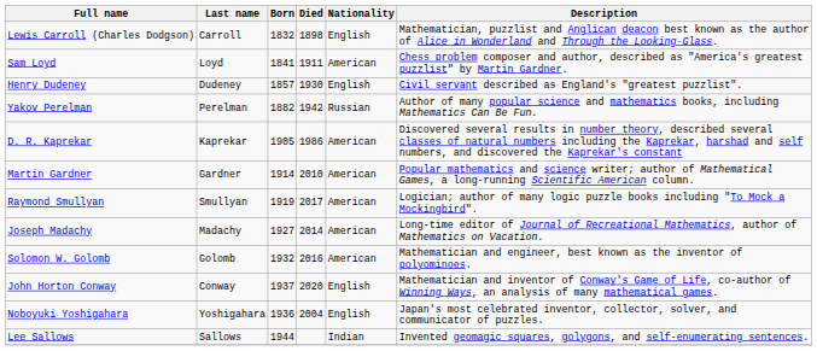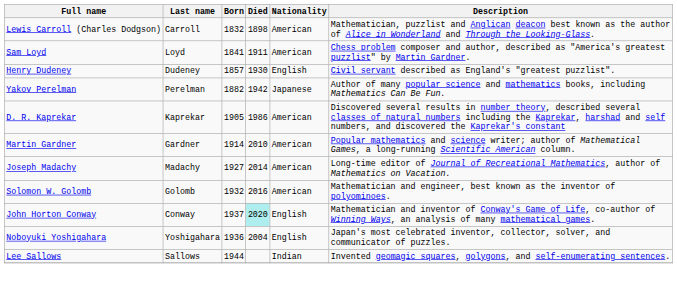 <table class="wikitable sortable" style="white-space:nowrap;">
 <tr>
 <th>Full name</th>
 <th>Last name</th>
 <th>Born</th>
 <th>Died</th>
 <th>Nationality</th>
 <th>Description</th>
 </tr>
 <tr>
 <td><a href='#'>Lewis Carroll</a> (Charles Dodgson)</td>
 <td>Carroll</td>
 <td>1832</td>
 <td>1898</td>
-<td>English</td>
+<td>American</td>
 <td style="white-space:normal;">Mathematician, puzzlist and <a href='#'>Anglican</a> <a href='#'>deacon</a> best known as the author of <em><a href='#'>Alice in Wonderland</a></em> and <em><a href='#'>Through the Looking-Glass</a>.</em></td>
 </tr>
 <tr>
 <td><a href='#'>Sam Loyd</a></td>
 <td>Loyd</td>
 <td>1841</td>
 <td>1911</td>
 <td>American</td>
 <td style="white-space:normal;"><a href='#'>Chess problem</a> composer and author, described as "America's greatest <a href='#'>puzzlist</a>" by <a href='#'>Martin Gardner</a>.</td>
 </tr>
 <tr>
 <td><a href='#'>Henry Dudeney</a></td>
 <td>Dudeney</td>
 <td>1857</td>
 <td>1930</td>
 <td>English</td>
 <td style="white-space:normal;"><a href='#'>Civil servant</a> described as England's "greatest puzzlist".</td>
 </tr>
 <tr>
 <td><a href='#'>Yakov Perelman</a></td>
 <td>Perelman</td>
 <td>1882</td>
 <td>1942</td>
-<td>Russian</td>
+<td>Japanese</td>
 <td style="white-space:normal;">Author of many <a href='#'>popular science</a> and <a href='#'>mathematics</a> books, including <em>Mathematics Can Be Fun.</em></td>
 </tr>
 <tr>
 <td><a href='#'>D. R. Kaprekar</a></td>
 <td>Kaprekar</td>
 <td>1905</td>
 <td>1986</td>
 <td>American</td>
 <td style="white-space:normal;">Discovered several results in <a href='#'>number theory</a>, described several <a href='#'>classes of natural numbers</a> including the <a href='#'>Kaprekar</a>, <a href='#'>harshad</a> and <a href='#'>self</a> numbers, and discovered the <a href='#'>Kaprekar's constant</a></td>
 </tr>
 <tr>
 <td><a href='#'>Martin Gardner</a></td>
 <td>Gardner</td>
 <td>1914</td>
 <td>2010</td>
 <td>American</td>
 <td style="white-space:normal;"><a href='#'>Popular mathematics</a> and <a href='#'>science</a> writer; author of <em>Mathematical Games</em>, a long-running <em><a href='#'>Scientific American</a></em> column.</td>
-</tr>
-<tr>
-<td><a href='#'>Raymond Smullyan</a></td>
-<td>Smullyan</td>
-<td>1919</td>
-<td>2017</td>
-<td>American</td>
-<td style="white-space:normal;">Logician; author of many logic puzzle books including "<a href='#'>To Mock a Mockingbird</a>".</td>
 </tr>
 <tr>
 <td><a href='#'>Joseph Madachy</a></td>
 <td>Madachy</td>
 <td>1927</td>
 <td>2014</td>
 <td>American</td>
 <td style="white-space:normal;">Long-time editor of <em><a href='#'>Journal of Recreational Mathematics</a></em>, author of <em>Mathematics on Vacation.</em></td>
 </tr>
 <tr>
 <td><a href='#'>Solomon W. Golomb</a></td>
 <td>Golomb</td>
 <td>1932</td>
 <td>2016</td>
 <td>American</td>
 <td style="white-space:normal;">Mathematician and engineer, best known as the inventor of <a href='#'>polyominoes</a>.</td>
 </tr>
 <tr>
 <td><a href='#'>John Horton Conway</a></td>
 <td>Conway</td>
 <td>1937</td>
-<td>2020</td>
+<td style="background: paleturquoise;">2020</td>
 <td>English</td>
 <td style="white-space:normal;">Mathematician and inventor of <a href='#'>Conway's Game of Life</a>, co-author of <em><a href='#'>Winning Ways</a></em>, an analysis of many <a href='#'>mathematical games</a>.</td>
 </tr>
 <tr>
 <td><a href='#'>Noboyuki Yoshigahara</a></td>
 <td>Yoshigahara</td>
 <td>1936</td>
 <td>2004</td>
 <td>English</td>
 <td style="white-space:normal;">Japan's most celebrated inventor, collector, solver, and communicator of puzzles.</td>
 </tr>
 <tr>
 <td><a href='#'>Lee Sallows</a></td>
 <td>Sallows</td>
 <td>1944</td>
 <td></td>
 <td>Indian</td>
 <td>Invented <a href='#'>geomagic squares</a>, <a href='#'>golygons</a>, and <a href='#'>self-enumerating sentences</a>.</td>
 </tr>
 <tr>
 </tr>
 </table>
